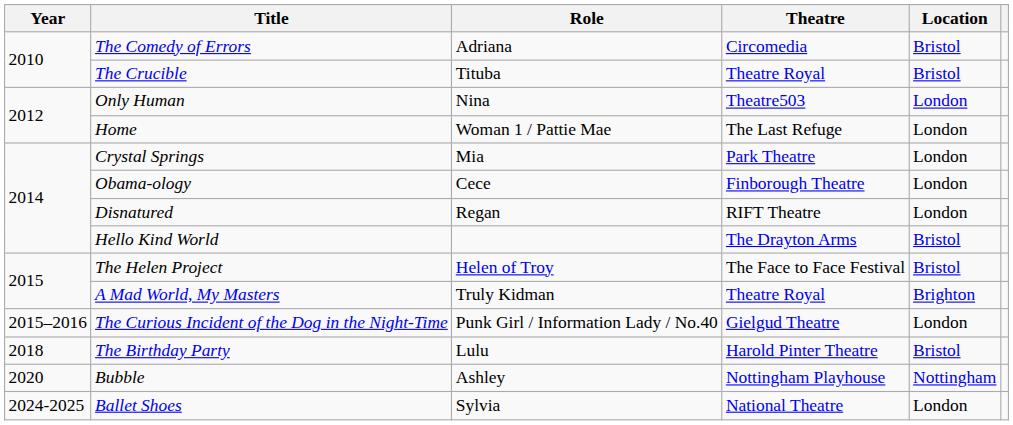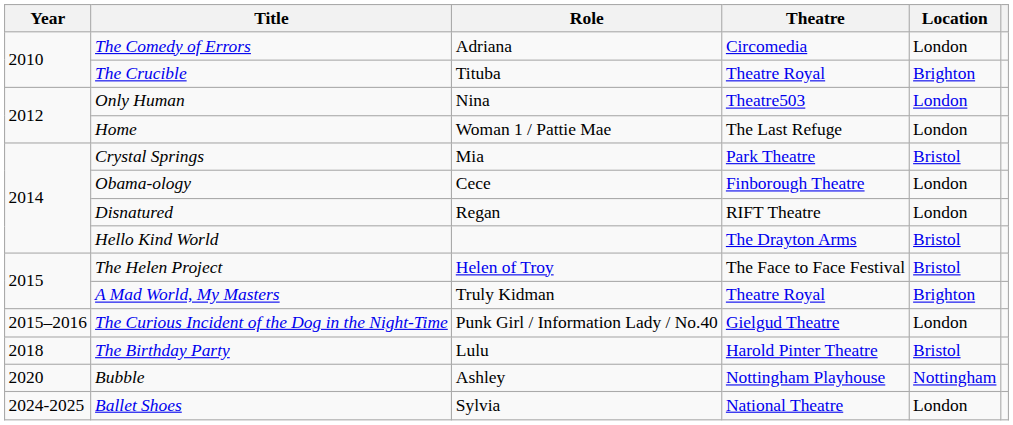 <table class="wikitable sortable">
 <tr>
 <th>Year</th>
 <th>Title</th>
 <th>Role</th>
 <th>Theatre</th>
 <th>Location</th>
 <th class="unsortable"></th>
 </tr>
 <tr>
 <td rowspan="2">2010</td>
 <td><em><a href='#'>The Comedy of Errors</a></em></td>
 <td>Adriana</td>
 <td><a href='#'>Circomedia</a></td>
-<td><a href='#'>Bristol</a></td>
+<td>London</td>
 <td align="center"></td>
 </tr>
 <tr>
 <td><em><a href='#'>The Crucible</a></em></td>
 <td>Tituba</td>
 <td><a href='#'>Theatre Royal</a></td>
-<td><a href='#'>Bristol</a></td>
+<td><a href='#'>Brighton</a></td>
 <td align="center"></td>
 </tr>
 <tr>
 <td rowspan="2">2012</td>
 <td><em>Only Human</em></td>
 <td>Nina</td>
 <td><a href='#'>Theatre503</a></td>
 <td><a href='#'>London</a></td>
 <td align="center"></td>
 </tr>
 <tr>
 <td><em>Home</em></td>
 <td>Woman 1 / Pattie Mae</td>
 <td>The Last Refuge</td>
 <td>London</td>
 <td align="center"></td>
 </tr>
 <tr>
 <td rowspan="4">2014</td>
 <td><em>Crystal Springs</em></td>
 <td>Mia</td>
 <td><a href='#'>Park Theatre</a></td>
-<td>London</td>
+<td><a href='#'>Bristol</a></td>
 <td align="center"></td>
 </tr>
 <tr>
 <td><em>Obama-ology</em></td>
 <td>Cece</td>
 <td><a href='#'>Finborough Theatre</a></td>
 <td>London</td>
 <td align="center"></td>
 </tr>
 <tr>
 <td><em>Disnatured</em></td>
 <td>Regan</td>
 <td>RIFT Theatre</td>
 <td>London</td>
 <td align="center"></td>
 </tr>
 <tr>
 <td><em>Hello Kind World</em></td>
 <td></td>
 <td><a href='#'>The Drayton Arms</a></td>
 <td><a href='#'>Bristol</a></td>
 <td align="center"></td>
 </tr>
 <tr>
 <td rowspan="2">2015</td>
 <td><em>The Helen Project</em></td>
 <td><a href='#'>Helen of Troy</a></td>
 <td>The Face to Face Festival</td>
 <td><a href='#'>Bristol</a></td>
 <td align="center"></td>
 </tr>
 <tr>
 <td><em><a href='#'>A Mad World, My Masters</a></em></td>
 <td>Truly Kidman</td>
 <td><a href='#'>Theatre Royal</a></td>
 <td><a href='#'>Brighton</a></td>
 <td align="center"></td>
 </tr>
 <tr>
 <td>2015–2016</td>
 <td><em><a href='#'>The Curious Incident of the Dog in the Night-Time</a></em></td>
 <td>Punk Girl / Information Lady / No.40</td>
 <td><a href='#'>Gielgud Theatre</a></td>
 <td>London</td>
 <td align="center"></td>
 </tr>
 <tr>
 <td>2018</td>
 <td><em><a href='#'>The Birthday Party</a></em></td>
 <td>Lulu</td>
 <td The Harold Pinter Theatre (London)><a href='#'>Harold Pinter Theatre</a></td>
 <td><a href='#'>Bristol</a></td>
 <td align="center"></td>
 </tr>
 <tr>
 <td>2020</td>
 <td><em>Bubble</em></td>
 <td>Ashley</td>
 <td Nottingham Playhouse (Nottingham)><a href='#'>Nottingham Playhouse</a></td>
 <td><a href='#'>Nottingham</a></td>
 <td align="center"></td>
 </tr>
 <tr>
 <td>2024-2025</td>
 <td><em><a href='#'>Ballet Shoes</a></em></td>
 <td>Sylvia</td>
 <td Royal National Theatre><a href='#'>National Theatre</a></td>
 <td>London</td>
 <td align="center"></td>
 </tr>
 </table>
